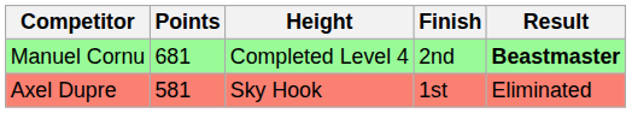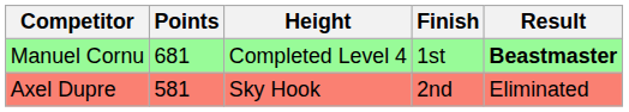 <table class="wikitable sortable">
 <tr>
 <th>Competitor</th>
 <th>Points</th>
 <th>Height</th>
 <th>Finish</th>
 <th>Result</th>
 </tr>
 <tr style="background-color:#98fb98">
 <td> Manuel Cornu</td>
 <td>681</td>
 <td>Completed Level 4</td>
-<td>2nd</td>
+<td>1st</td>
 <td><strong>Beastmaster</strong></td>
 </tr>
 <tr style="background-color:#fa8072">
 <td> Axel Dupre</td>
 <td>581</td>
 <td>Sky Hook</td>
-<td>1st</td>
+<td>2nd</td>
 <td>Eliminated</td>
 </tr>
 </table>
